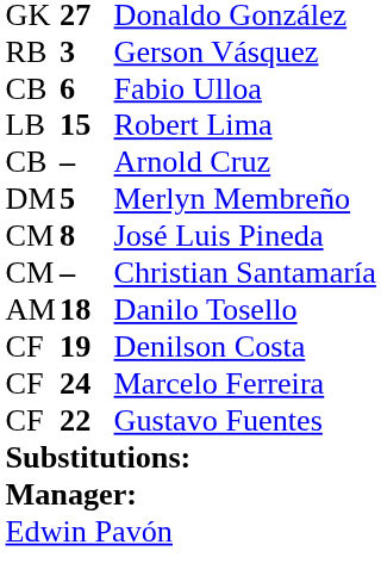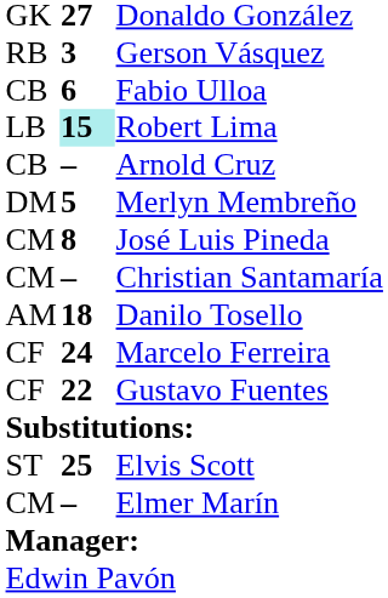 <table style="font-size: 90%" cellspacing="0" cellpadding="0" align="center">
 <tr>
 <td colspan=4></td>
 </tr>
 <tr>
 <th width="25"></th>
 <th width="25"></th>
 </tr>
 <tr>
 <td>GK</td>
 <td><strong>27</strong></td>
 <td> <a href='#'>Donaldo González</a></td>
 </tr>
 <tr>
 <td>RB</td>
 <td><strong>3</strong></td>
 <td> <a href='#'>Gerson Vásquez</a></td>
 </tr>
 <tr>
 <td>CB</td>
 <td><strong>6</strong></td>
 <td> <a href='#'>Fabio Ulloa</a></td>
 </tr>
 <tr>
 <td>LB</td>
-<td><strong>15</strong></td>
+<td style="background: paleturquoise;"><strong>15</strong></td>
 <td> <a href='#'>Robert Lima</a></td>
 </tr>
 <tr>
 <td>CB</td>
 <td><strong>–</strong></td>
 <td> <a href='#'>Arnold Cruz</a></td>
 </tr>
 <tr>
 <td>DM</td>
 <td><strong>5</strong></td>
 <td> <a href='#'>Merlyn Membreño</a></td>
 </tr>
 <tr>
 <td>CM</td>
 <td><strong>8</strong></td>
 <td> <a href='#'>José Luis Pineda</a></td>
 </tr>
 <tr>
 <td>CM</td>
 <td><strong>–</strong></td>
 <td> <a href='#'>Christian Santamaría</a></td>
 </tr>
 <tr>
 <td>AM</td>
 <td><strong>18</strong></td>
 <td> <a href='#'>Danilo Tosello</a></td>
 </tr>
 <tr>
 <td>CF</td>
-<td><strong>19</strong></td>
-<td> <a href='#'>Denilson Costa</a></td>
-<td></td>
-<td></td>
-</tr>
-<tr>
-<td>CF</td>
 <td><strong>24</strong></td>
 <td> <a href='#'>Marcelo Ferreira</a></td>
 </tr>
 <tr>
 <td>CF</td>
 <td><strong>22</strong></td>
 <td> <a href='#'>Gustavo Fuentes</a></td>
 <td></td>
 </tr>
 <tr>
 <td colspan=3><strong>Substitutions:</strong></td>
 </tr>
 <tr>
+<td>ST</td>
+<td><strong>25</strong></td>
+<td> <a href='#'>Elvis Scott</a></td>
+<td></td>
+<td></td>
+</tr>
+<tr>
+<td>CM</td>
+<td><strong>–</strong></td>
+<td> <a href='#'>Elmer Marín</a></td>
+<td></td>
+<td></td>
+</tr>
+<tr>
 <td colspan=3><strong>Manager:</strong></td>
 </tr>
 <tr>
 <td colspan=3> <a href='#'>Edwin Pavón</a></td>
 </tr>
 </table>
